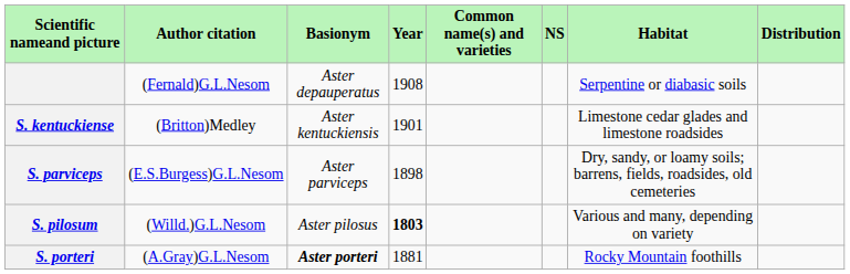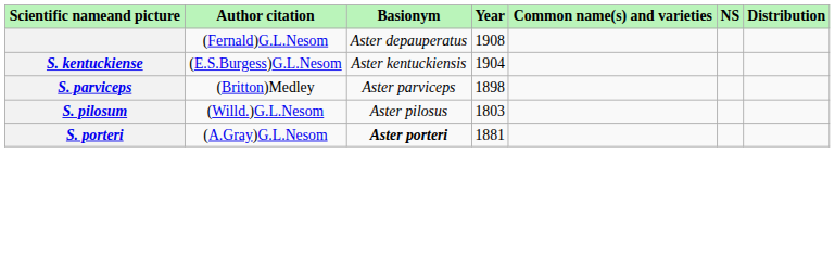 <table class="wikitable sortable mw-collapsible" style="width:100%;text-align:center;">
 <tr>
 <th scope="col" style="background-color:#baf4ba;">Scientific nameand picture</th>
 <th scope="col" style="background-color:#baf4ba;">Author citation</th>
 <th scope="col" style="background-color:#baf4ba;">Basionym</th>
 <th scope="col" style="background-color:#baf4ba;">Year</th>
 <th scope="col" style="background-color:#baf4ba;">Common name(s) and varieties</th>
 <th scope="col" style="background-color:#baf4ba;">NS</th>
-<th scope="col" class="unsortable" style="background-color:#baf4ba;">Habitat</th>
 <th scope="col" class="unsortable" style="background-color:#baf4ba;">Distribution</th>
 </tr>
 <tr>
 <th scope="row"><em><a href='#'></a></em></th>
 <td>(<a href='#'>Fernald</a>)<a href='#'>G.L.Nesom</a></td>
 <td><em>Aster depauperatus</em></td>
 <td>1908</td>
 <td></td>
 <td></td>
-<td><a href='#'>Serpentine</a> or <a href='#'>diabasic</a> soils</td>
 <td></td>
 </tr>
 <tr>
 <th scope="row"><em><a href='#'>S. kentuckiense</a></em></th>
-<td>(<a href='#'>Britton</a>)Medley</td>
+<td>(<a href='#'>E.S.Burgess</a>)<a href='#'>G.L.Nesom</a></td>
 <td><em>Aster kentuckiensis</em></td>
-<td>1901</td>
+<td>1904</td>
 <td></td>
 <td></td>
-<td>Limestone cedar glades and limestone roadsides</td>
 <td></td>
 </tr>
 <tr>
 <th scope="row"><em><a href='#'>S. parviceps</a></em></th>
-<td>(<a href='#'>E.S.Burgess</a>)<a href='#'>G.L.Nesom</a></td>
+<td>(<a href='#'>Britton</a>)Medley</td>
 <td><em>Aster</em>  <em>parviceps</em></td>
 <td>1898</td>
 <td></td>
 <td></td>
-<td>Dry, sandy, or loamy soils; barrens, fields, roadsides, old cemeteries</td>
 <td></td>
 </tr>
 <tr>
 <th scope="row"><em><a href='#'>S. pilosum</a></em></th>
 <td>(<a href='#'>Willd.</a>)<a href='#'>G.L.Nesom</a></td>
 <td><em>Aster pilosus</em></td>
-<td><strong>1803</strong></td>
+<td>1803</td>
 <td><br></td>
 <td></td>
-<td>Various and many, depending on variety</td>
 <td></td>
 </tr>
 <tr>
 <th scope="row"><em><a href='#'>S. porteri</a></em></th>
 <td>(<a href='#'>A.Gray</a>)<a href='#'>G.L.Nesom</a></td>
 <td><strong><em>Aster porteri</em></strong></td>
 <td>1881</td>
 <td></td>
 <td></td>
-<td><a href='#'>Rocky Mountain</a> foothills</td>
 <td></td>
 </tr>
 </table>
